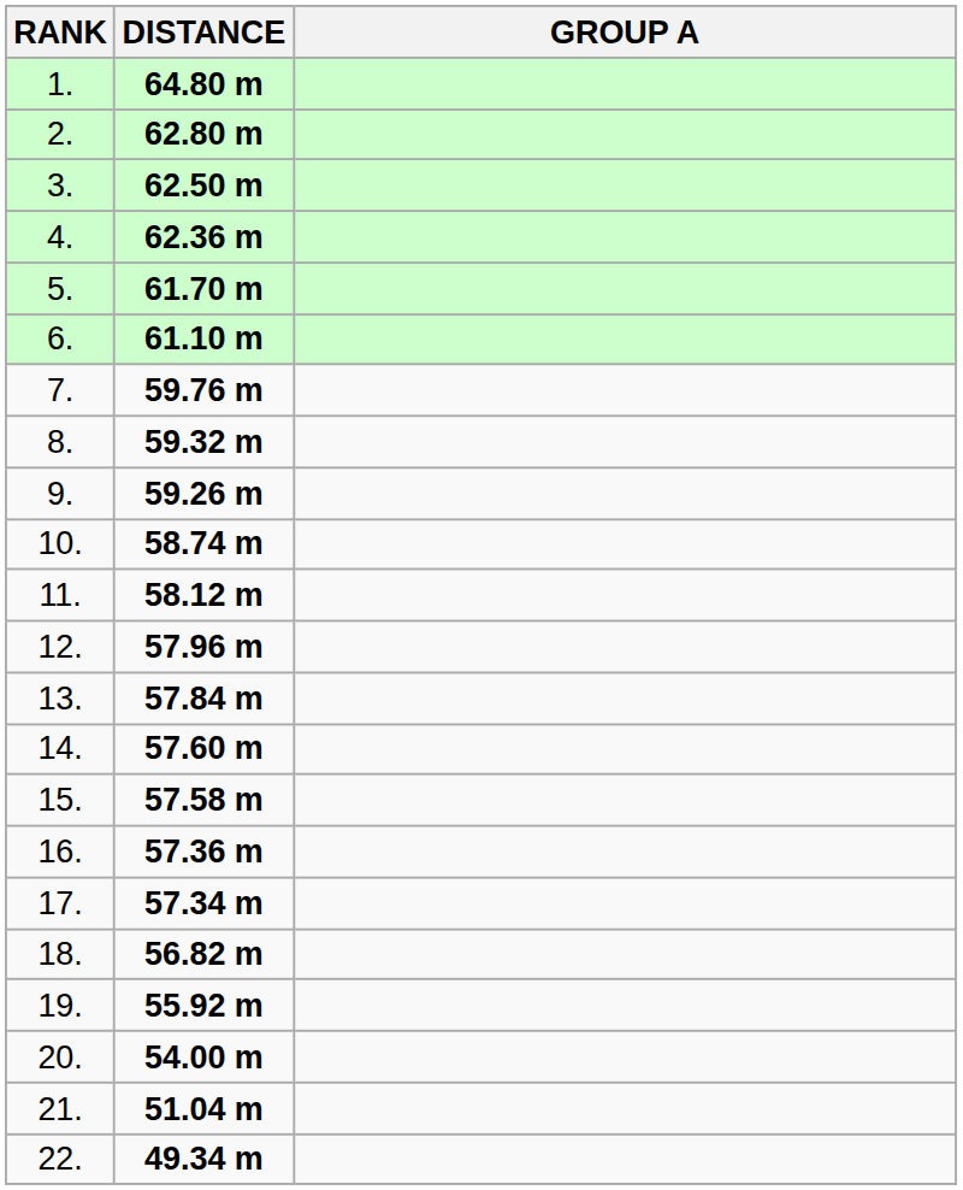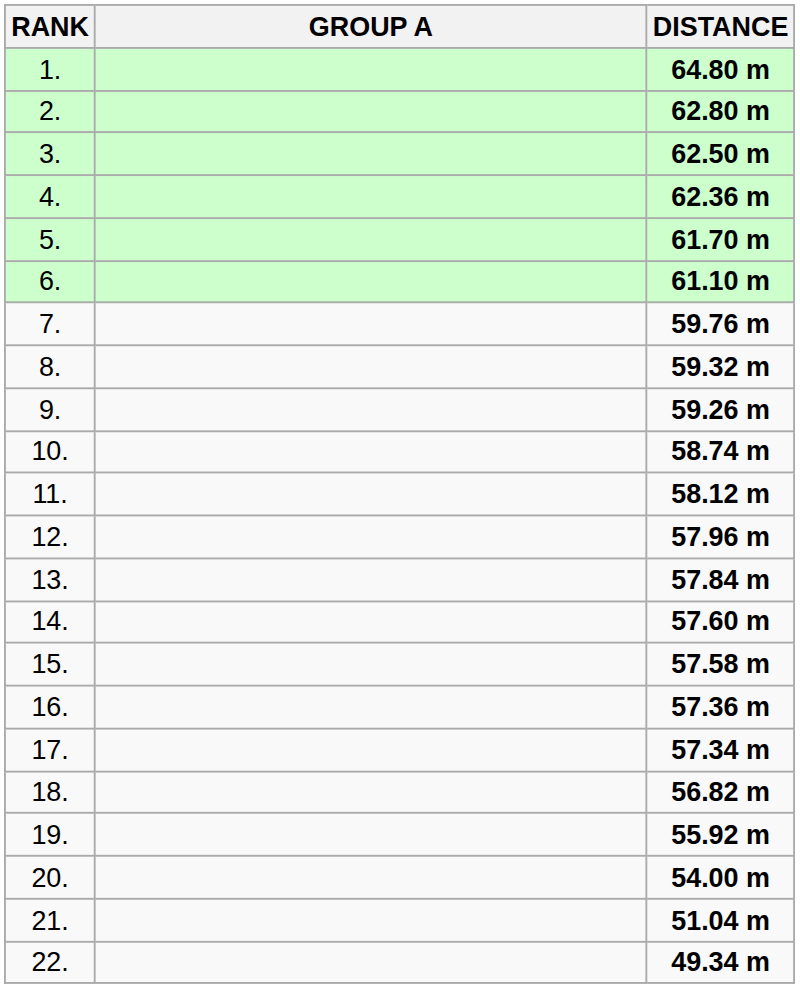 <table class="wikitable" style="border-collapse: collapse; font-size: 90%;">
 <tr>
 <th>RANK</th>
+<th style="width: 20em">GROUP A</th>
 <th style="width: 5em">DISTANCE</th>
-<th style="width: 20em">GROUP A</th>
 </tr>
 <tr style="background:#ccffcc;">
 <td align="center">1.</td>
+<td></td>
 <td align="center"><strong>64.80 m</strong></td>
-<td></td>
 </tr>
 <tr style="background:#ccffcc;">
 <td align="center">2.</td>
+<td></td>
 <td align="center"><strong>62.80 m</strong></td>
-<td></td>
 </tr>
 <tr style="background:#ccffcc;">
 <td align="center">3.</td>
+<td></td>
 <td align="center"><strong>62.50 m</strong></td>
-<td></td>
 </tr>
 <tr style="background:#ccffcc;">
 <td align="center">4.</td>
+<td></td>
 <td align="center"><strong>62.36 m</strong></td>
-<td></td>
 </tr>
 <tr style="background:#ccffcc;">
 <td align="center">5.</td>
+<td></td>
 <td align="center"><strong>61.70 m</strong></td>
-<td></td>
 </tr>
 <tr style="background:#ccffcc;">
 <td align="center">6.</td>
+<td></td>
 <td align="center"><strong>61.10 m</strong></td>
-<td></td>
 </tr>
 <tr>
 <td align="center">7.</td>
+<td></td>
 <td align="center"><strong>59.76 m</strong></td>
-<td></td>
 </tr>
 <tr>
 <td align="center">8.</td>
+<td></td>
 <td align="center"><strong>59.32 m</strong></td>
-<td></td>
 </tr>
 <tr>
 <td align="center">9.</td>
+<td></td>
 <td align="center"><strong>59.26 m</strong></td>
-<td></td>
 </tr>
 <tr>
 <td align="center">10.</td>
+<td></td>
 <td align="center"><strong>58.74 m</strong></td>
-<td></td>
 </tr>
 <tr>
 <td align="center">11.</td>
+<td></td>
 <td align="center"><strong>58.12 m</strong></td>
-<td></td>
 </tr>
 <tr>
 <td align="center">12.</td>
+<td></td>
 <td align="center"><strong>57.96 m</strong></td>
-<td></td>
 </tr>
 <tr>
 <td align="center">13.</td>
+<td></td>
 <td align="center"><strong>57.84 m</strong></td>
-<td></td>
 </tr>
 <tr>
 <td align="center">14.</td>
+<td></td>
 <td align="center"><strong>57.60 m</strong></td>
-<td></td>
 </tr>
 <tr>
 <td align="center">15.</td>
+<td></td>
 <td align="center"><strong>57.58 m</strong></td>
-<td></td>
 </tr>
 <tr>
 <td align="center">16.</td>
+<td></td>
 <td align="center"><strong>57.36 m</strong></td>
-<td></td>
 </tr>
 <tr>
 <td align="center">17.</td>
+<td></td>
 <td align="center"><strong>57.34 m</strong></td>
-<td></td>
 </tr>
 <tr>
 <td align="center">18.</td>
+<td></td>
 <td align="center"><strong>56.82 m</strong></td>
-<td></td>
 </tr>
 <tr>
 <td align="center">19.</td>
+<td></td>
 <td align="center"><strong>55.92 m</strong></td>
-<td></td>
 </tr>
 <tr>
 <td align="center">20.</td>
+<td></td>
 <td align="center"><strong>54.00 m</strong></td>
-<td></td>
 </tr>
 <tr>
 <td align="center">21.</td>
+<td></td>
 <td align="center"><strong>51.04 m</strong></td>
-<td></td>
 </tr>
 <tr>
 <td align="center">22.</td>
+<td></td>
 <td align="center"><strong>49.34 m</strong></td>
-<td></td>
 </tr>
 </table>
